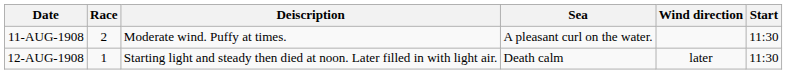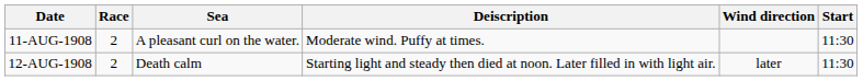 <table class="wikitable" style="text-align:right; font-size:90%">
 <tr>
 <th>Date</th>
 <th>Race</th>
+<th>Sea</th>
 <th>Deiscription</th>
-<th>Sea</th>
 <th>Wind direction</th>
 <th>Start</th>
 </tr>
 <tr>
 <td>11-AUG-1908</td>
 <td align=center>2</td>
+<td align=left>A pleasant curl on the water.</td>
 <td align=left>Moderate wind. Puffy at times.</td>
-<td align=left>A pleasant curl on the water.</td>
 <td align=center></td>
 <td>11:30</td>
 </tr>
 <tr>
 <td>12-AUG-1908</td>
-<td align=center>1</td>
+<td align=center>2</td>
+<td align=left>Death calm</td>
 <td align=left>Starting light and steady then died at noon. Later filled in with light air.</td>
-<td align=left>Death calm</td>
 <td align=center> later </td>
 <td>11:30</td>
 </tr>
 </table>
